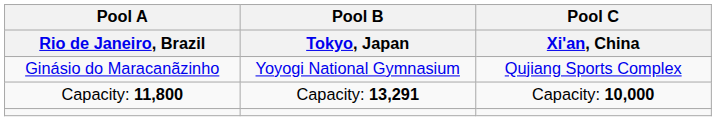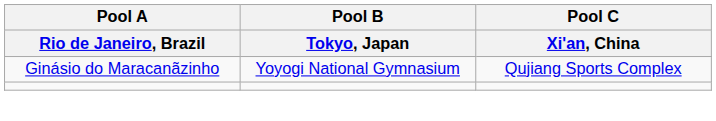 <table class="wikitable" style="text-align:center">
 <tr>
 <th width=30%>Pool A</th>
 <th width=30%>Pool B</th>
 <th width=30%>Pool C</th>
 </tr>
 <tr>
 <th> <a href='#'>Rio de Janeiro</a>, Brazil</th>
 <th> <a href='#'>Tokyo</a>, Japan</th>
 <th> <a href='#'>Xi'an</a>, China</th>
 </tr>
 <tr>
 <td><a href='#'>Ginásio do Maracanãzinho</a></td>
 <td><a href='#'>Yoyogi National Gymnasium</a></td>
 <td><a href='#'>Qujiang Sports Complex</a></td>
 </tr>
 <tr>
-<td>Capacity: <strong>11,800</strong></td>
-<td>Capacity: <strong>13,291</strong></td>
-<td>Capacity: <strong>10,000</strong></td>
-</tr>
-<tr>
 <td></td>
 <td></td>
 <td></td>
 </tr>
 </table>
